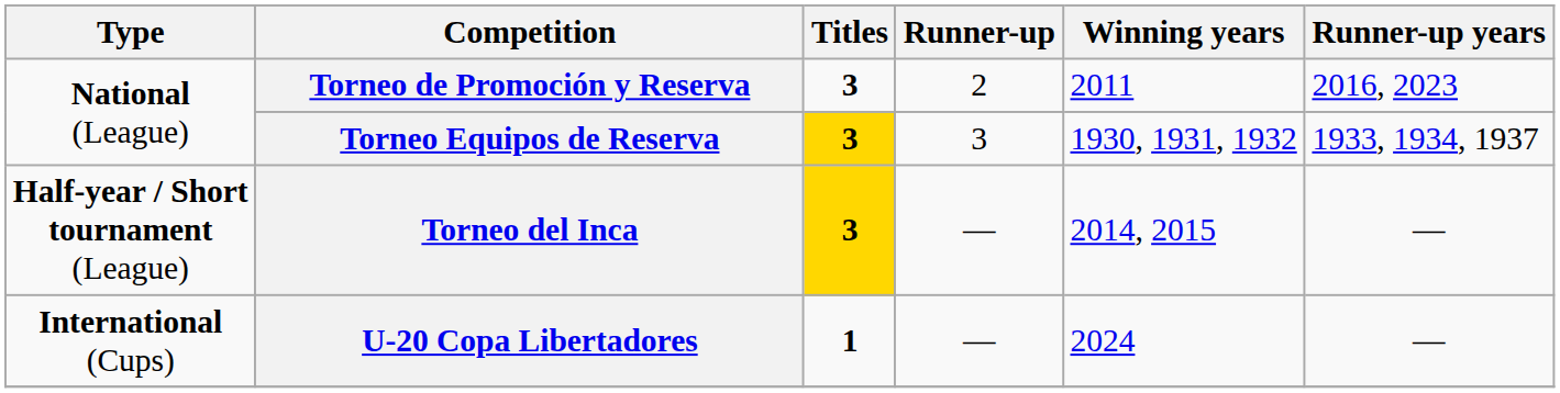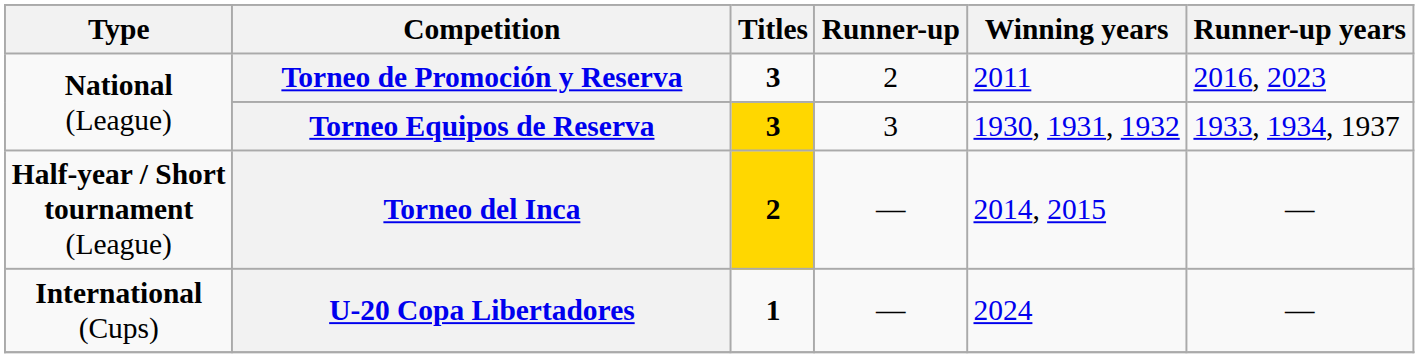 <table class="wikitable plainrowheaders" style="font-size:95%; text-align:center;">
 <tr>
 <th>Type</th>
 <th width=250px>Competition</th>
 <th>Titles</th>
 <th>Runner-up</th>
 <th>Winning years</th>
 <th>Runner-up years</th>
 </tr>
 <tr>
 <td rowspan=2><strong>National</strong><br>(League)</td>
 <th scope=col><a href='#'>Torneo de Promoción y Reserva</a></th>
 <td><strong>3</strong></td>
 <td>2</td>
 <td align="left"><a href='#'>2011</a></td>
 <td align="left"><a href='#'>2016</a>, <a href='#'>2023</a></td>
 </tr>
 <tr>
 <th scope=col><a href='#'>Torneo Equipos de Reserva</a></th>
 <td bgcolor=gold><strong>3</strong></td>
 <td>3</td>
 <td align="left"><a href='#'>1930</a>, <a href='#'>1931</a>, <a href='#'>1932</a></td>
 <td align="left"><a href='#'>1933</a>, <a href='#'>1934</a>, 1937</td>
 </tr>
 <tr>
 <td rowspan=1><strong>Half-year / Short<br>tournament</strong><br>(League)</td>
 <th scope=col><a href='#'>Torneo del Inca</a></th>
-<td bgcolor=gold><strong>3</strong></td>
+<td bgcolor=gold><strong>2</strong></td>
 <td style="text-align:center;">—</td>
 <td align="left"><a href='#'>2014</a>, <a href='#'>2015</a></td>
 <td style="text-align:center;">—</td>
 </tr>
 <tr>
 <td rowspan=1><strong>International</strong><br>(Cups)</td>
 <th scope=col><a href='#'>U-20 Copa Libertadores</a></th>
 <td><strong>1</strong></td>
 <td style="text-align:center;">—</td>
 <td align="left"><a href='#'>2024</a></td>
 <td style="text-align:center;">—</td>
 </tr>
 <tr>
 </tr>
 </table>
